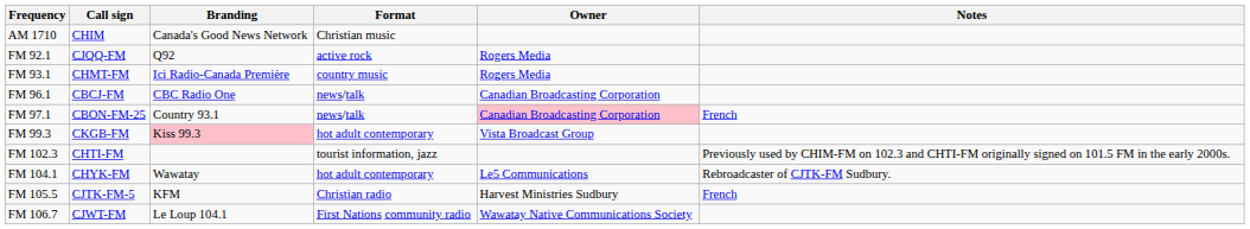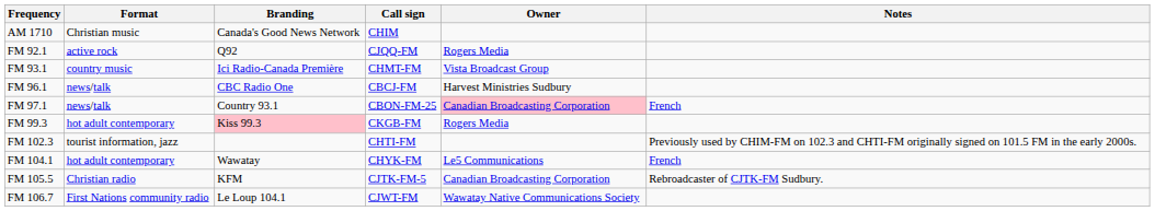 <table class="wikitable sortable"  width="100%">
 <tr>
 <th>Frequency</th>
+<th>Format</th>
+<th>Branding</th>
 <th>Call sign</th>
-<th>Branding</th>
-<th>Format</th>
 <th>Owner</th>
 <th>Notes</th>
 </tr>
 <tr>
 <td>AM 1710</td>
+<td>Christian music</td>
+<td>Canada's Good News Network</td>
 <td><a href='#'>CHIM</a></td>
-<td>Canada's Good News Network</td>
-<td>Christian music</td>
 <td></td>
 <td></td>
 </tr>
 <tr>
 <td>FM 92.1</td>
+<td><a href='#'>active rock</a></td>
+<td>Q92</td>
 <td><a href='#'>CJQQ-FM</a></td>
-<td>Q92</td>
-<td><a href='#'>active rock</a></td>
 <td><a href='#'>Rogers Media</a></td>
 <td></td>
 </tr>
 <tr>
 <td>FM 93.1</td>
+<td><a href='#'>country music</a></td>
+<td><a href='#'>Ici Radio-Canada Première</a></td>
 <td><a href='#'>CHMT-FM</a></td>
-<td><a href='#'>Ici Radio-Canada Première</a></td>
-<td><a href='#'>country music</a></td>
-<td><a href='#'>Rogers Media</a></td>
+<td><a href='#'>Vista Broadcast Group</a></td>
 <td></td>
 </tr>
 <tr>
 <td>FM 96.1</td>
+<td><a href='#'>news</a>/<a href='#'>talk</a></td>
+<td><a href='#'>CBC Radio One</a></td>
 <td><a href='#'>CBCJ-FM</a></td>
-<td><a href='#'>CBC Radio One</a></td>
-<td><a href='#'>news</a>/<a href='#'>talk</a></td>
-<td><a href='#'>Canadian Broadcasting Corporation</a></td>
+<td>Harvest Ministries Sudbury</td>
 <td></td>
 </tr>
 <tr>
 <td>FM 97.1</td>
+<td><a href='#'>news</a>/<a href='#'>talk</a></td>
+<td>Country 93.1</td>
 <td><a href='#'>CBON-FM-25</a></td>
-<td>Country 93.1</td>
-<td><a href='#'>news</a>/<a href='#'>talk</a></td>
 <td style="background: pink;"><a href='#'>Canadian Broadcasting Corporation</a></td>
 <td><a href='#'>French</a></td>
 </tr>
 <tr>
 <td>FM 99.3</td>
+<td><a href='#'>hot adult contemporary</a></td>
+<td style="background: pink;">Kiss 99.3</td>
 <td><a href='#'>CKGB-FM</a></td>
-<td style="background: pink;">Kiss 99.3</td>
-<td><a href='#'>hot adult contemporary</a></td>
-<td><a href='#'>Vista Broadcast Group</a></td>
+<td><a href='#'>Rogers Media</a></td>
 <td></td>
 </tr>
 <tr>
 <td>FM 102.3</td>
+<td>tourist information, jazz</td>
+<td></td>
 <td><a href='#'>CHTI-FM</a></td>
-<td></td>
-<td>tourist information, jazz</td>
 <td></td>
 <td>Previously used by CHIM-FM on 102.3 and CHTI-FM originally signed on 101.5 FM in the early 2000s. </td>
 </tr>
 <tr>
 <td>FM 104.1</td>
+<td><a href='#'>hot adult contemporary</a></td>
+<td>Wawatay</td>
 <td><a href='#'>CHYK-FM</a></td>
-<td>Wawatay</td>
-<td><a href='#'>hot adult contemporary</a></td>
 <td><a href='#'>Le5 Communications</a></td>
+<td><a href='#'>French</a></td>
+</tr>
+<tr>
+<td>FM 105.5</td>
+<td><a href='#'>Christian radio</a></td>
+<td>KFM</td>
+<td><a href='#'>CJTK-FM-5</a></td>
+<td><a href='#'>Canadian Broadcasting Corporation</a></td>
 <td>Rebroadcaster of <a href='#'>CJTK-FM</a> Sudbury.</td>
 </tr>
 <tr>
-<td>FM 105.5</td>
-<td><a href='#'>CJTK-FM-5</a></td>
-<td>KFM</td>
-<td><a href='#'>Christian radio</a></td>
-<td>Harvest Ministries Sudbury</td>
-<td><a href='#'>French</a></td>
-</tr>
-<tr>
 <td>FM 106.7</td>
+<td><a href='#'>First Nations</a> <a href='#'>community radio</a></td>
+<td>Le Loup 104.1</td>
 <td><a href='#'>CJWT-FM</a></td>
-<td>Le Loup 104.1</td>
-<td><a href='#'>First Nations</a> <a href='#'>community radio</a></td>
 <td><a href='#'>Wawatay Native Communications Society</a></td>
 <td></td>
 </tr>
 </table>
